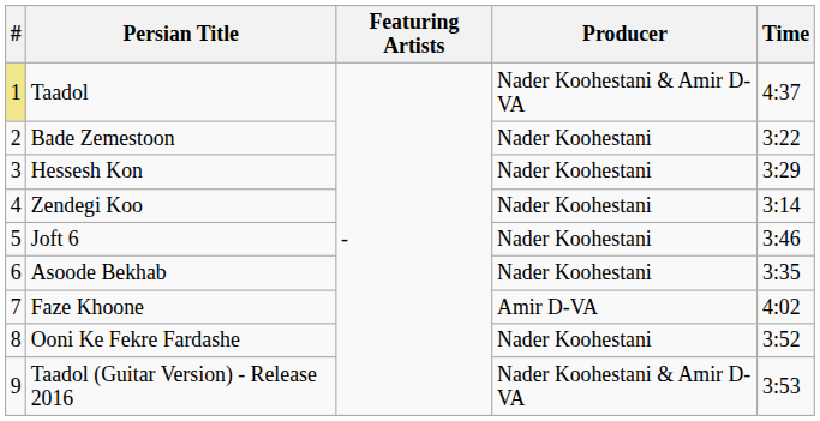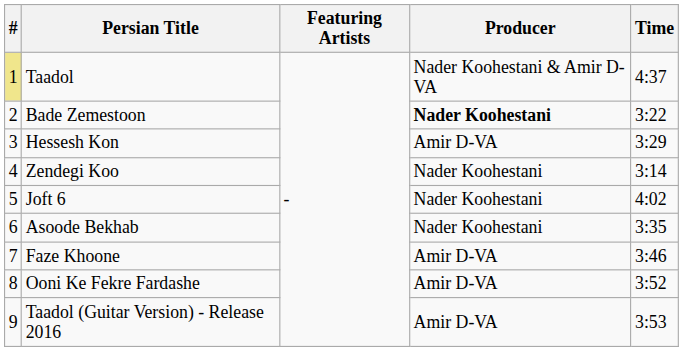 <table class="wikitable">
 <tr>
 <th>#</th>
 <th>Persian Title</th>
 <th>Featuring Artists</th>
 <th>Producer</th>
 <th>Time</th>
 </tr>
 <tr>
 <td style="background: khaki;">1</td>
 <td>Taadol</td>
 <td rowspan="9">-</td>
 <td>Nader Koohestani & Amir D-VA</td>
 <td>4:37</td>
 </tr>
 <tr>
 <td>2</td>
 <td>Bade Zemestoon</td>
-<td>Nader Koohestani</td>
+<td><strong>Nader Koohestani</strong></td>
 <td>3:22</td>
 </tr>
 <tr>
 <td>3</td>
 <td>Hessesh Kon</td>
-<td>Nader Koohestani</td>
+<td>Amir D-VA</td>
 <td>3:29</td>
 </tr>
 <tr>
 <td>4</td>
 <td>Zendegi Koo</td>
 <td>Nader Koohestani</td>
 <td>3:14</td>
 </tr>
 <tr>
 <td>5</td>
 <td>Joft 6</td>
 <td>Nader Koohestani</td>
-<td>3:46</td>
+<td>4:02</td>
 </tr>
 <tr>
 <td>6</td>
 <td>Asoode Bekhab</td>
 <td>Nader Koohestani</td>
 <td>3:35</td>
 </tr>
 <tr>
 <td>7</td>
 <td>Faze Khoone</td>
 <td>Amir D-VA</td>
-<td>4:02</td>
+<td>3:46</td>
 </tr>
 <tr>
 <td>8</td>
 <td>Ooni Ke Fekre Fardashe</td>
-<td>Nader Koohestani</td>
+<td>Amir D-VA</td>
 <td>3:52</td>
 </tr>
 <tr>
 <td>9</td>
 <td>Taadol (Guitar Version) - Release 2016</td>
-<td>Nader Koohestani & Amir D-VA</td>
+<td>Amir D-VA</td>
 <td>3:53</td>
 </tr>
 </table>
